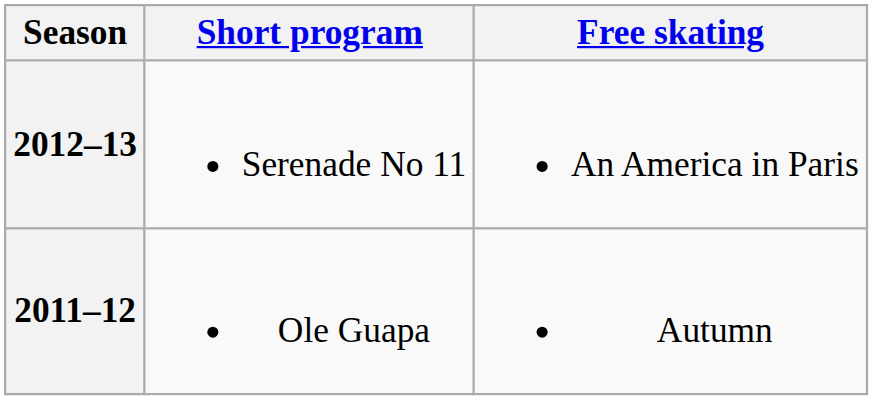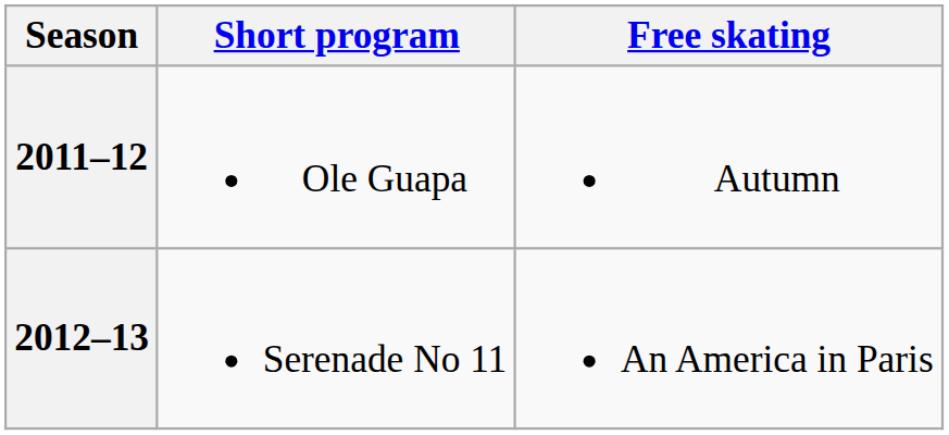 <table class="wikitable" style="text-align:center">
 <tr>
 <th>Season</th>
 <th><a href='#'>Short program</a></th>
 <th><a href='#'>Free skating</a></th>
 </tr>
 <tr>
+<th>2011–12 <br> </th>
+<td><br><ul><li>Ole Guapa</li></ul></td>
+<td><br><ul><li>Autumn <br></li></ul></td>
+</tr>
+<tr>
 <th>2012–13 <br> </th>
 <td><br><ul><li>Serenade No 11 <br></li></ul></td>
 <td><br><ul><li>An America in Paris</li></ul></td>
 </tr>
-<tr>
-<th>2011–12 <br> </th>
-<td><br><ul><li>Ole Guapa</li></ul></td>
-<td><br><ul><li>Autumn <br></li></ul></td>
-</tr>
 </table>
